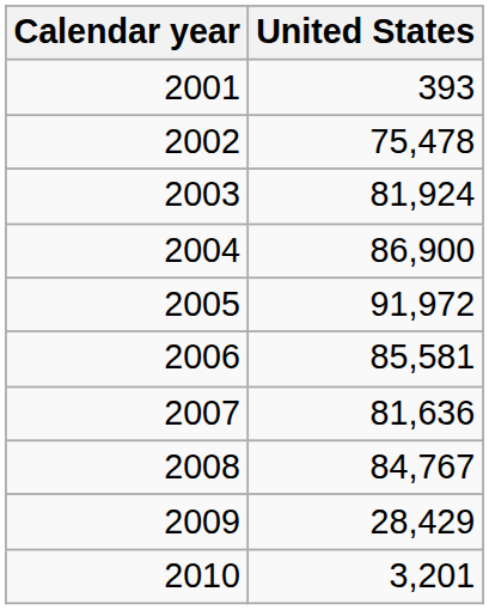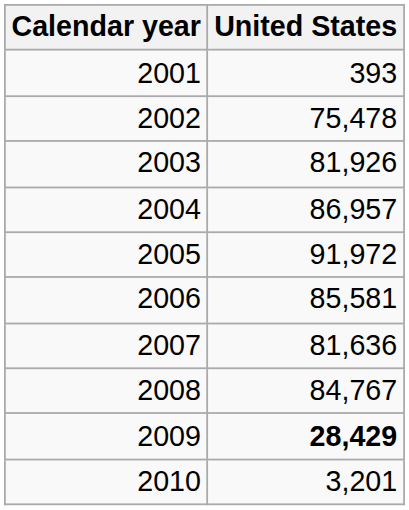 <table class="wikitable" style="text-align:right;">
 <tr>
 <th>Calendar year</th>
 <th>United States</th>
 </tr>
 <tr>
 <td>2001</td>
 <td>393</td>
 </tr>
 <tr>
 <td>2002</td>
 <td>75,478</td>
 </tr>
 <tr>
 <td>2003</td>
-<td>81,924</td>
+<td>81,926</td>
 </tr>
 <tr>
 <td>2004</td>
-<td>86,900</td>
+<td>86,957</td>
 </tr>
 <tr>
 <td>2005</td>
 <td>91,972</td>
 </tr>
 <tr>
 <td>2006</td>
 <td>85,581</td>
 </tr>
 <tr>
 <td>2007</td>
 <td>81,636</td>
 </tr>
 <tr>
 <td>2008</td>
 <td>84,767</td>
 </tr>
 <tr>
 <td>2009</td>
-<td>28,429</td>
+<td><strong>28,429</strong></td>
 </tr>
 <tr>
 <td>2010</td>
 <td>3,201</td>
 </tr>
 </table>
